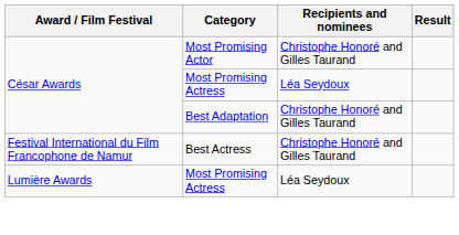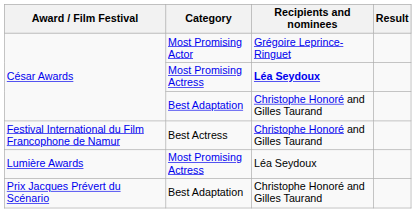 <table class="wikitable plainrowheaders sortable">
 <tr style="background:#ccc; text-align:center;">
 <th scope="col">Award / Film Festival</th>
 <th scope="col">Category</th>
 <th scope="col">Recipients and nominees</th>
 <th scope="col">Result</th>
 </tr>
 <tr>
 <td rowspan=3><a href='#'>César Awards</a></td>
 <td><a href='#'>Most Promising Actor</a></td>
-<td><a href='#'>Christophe Honoré</a> and Gilles Taurand</td>
+<td><a href='#'>Grégoire Leprince-Ringuet</a></td>
 <td></td>
 </tr>
 <tr>
 <td><a href='#'>Most Promising Actress</a></td>
-<td><a href='#'>Léa Seydoux</a></td>
+<td><strong><a href='#'>Léa Seydoux</a></strong></td>
 <td></td>
 </tr>
 <tr>
 <td><a href='#'>Best Adaptation</a></td>
 <td><a href='#'>Christophe Honoré</a> and Gilles Taurand</td>
 <td></td>
 </tr>
 <tr>
 <td><a href='#'>Festival International du Film Francophone de Namur</a></td>
 <td>Best Actress</td>
 <td><a href='#'>Christophe Honoré</a> and Gilles Taurand</td>
 <td></td>
 </tr>
 <tr>
 <td><a href='#'>Lumière Awards</a></td>
 <td><a href='#'>Most Promising Actress</a></td>
 <td>Léa Seydoux</td>
 <td></td>
 </tr>
+<tr>
+<td><a href='#'>Prix Jacques Prévert du Scénario</a></td>
+<td>Best Adaptation</td>
+<td>Christophe Honoré and Gilles Taurand</td>
+<td></td>
+</tr>
 </table>
